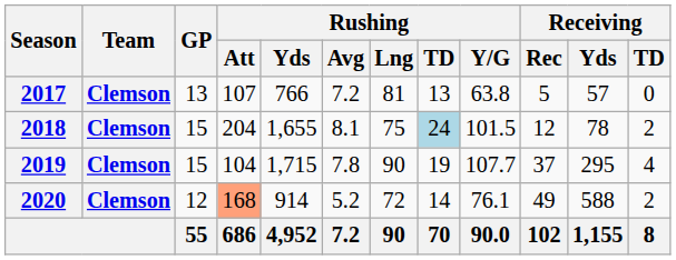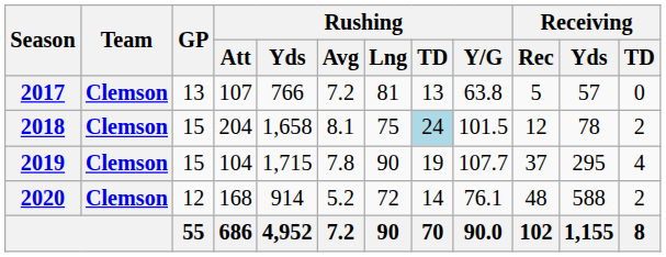 <table class="wikitable" style="text-align:center;">
 <tr>
 <th rowspan="2">Season</th>
 <th rowspan="2">Team</th>
 <th rowspan="2">GP</th>
 <th colspan="6">Rushing</th>
 <th colspan="3">Receiving</th>
 </tr>
 <tr>
 <th>Att</th>
 <th>Yds</th>
 <th>Avg</th>
 <th>Lng</th>
 <th>TD</th>
 <th>Y/G</th>
 <th>Rec</th>
 <th>Yds</th>
 <th>TD</th>
 </tr>
 <tr>
 <th><a href='#'>2017</a></th>
 <th><a href='#'>Clemson</a></th>
 <td>13</td>
 <td>107</td>
 <td>766</td>
 <td>7.2</td>
 <td>81</td>
 <td>13</td>
 <td>63.8</td>
 <td>5</td>
 <td>57</td>
 <td>0</td>
 </tr>
 <tr>
 <th><a href='#'>2018</a></th>
 <th><a href='#'>Clemson</a></th>
 <td>15</td>
 <td>204</td>
-<td>1,655</td>
+<td>1,658</td>
 <td>8.1</td>
 <td>75</td>
 <td style="background: lightblue;">24</td>
 <td>101.5</td>
 <td>12</td>
 <td>78</td>
 <td>2</td>
 </tr>
 <tr>
 <th><a href='#'>2019</a></th>
 <th><a href='#'>Clemson</a></th>
 <td>15</td>
 <td>104</td>
 <td>1,715</td>
 <td>7.8</td>
 <td>90</td>
 <td>19</td>
 <td>107.7</td>
 <td>37</td>
 <td>295</td>
 <td>4</td>
 </tr>
 <tr>
 <th><a href='#'>2020</a></th>
 <th><a href='#'>Clemson</a></th>
 <td>12</td>
-<td style="background: lightsalmon;">168</td>
+<td>168</td>
 <td>914</td>
 <td>5.2</td>
 <td>72</td>
 <td>14</td>
 <td>76.1</td>
-<td>49</td>
+<td>48</td>
 <td>588</td>
 <td>2</td>
 </tr>
 <tr>
 <th colspan="2"></th>
 <th>55</th>
 <th>686</th>
 <th>4,952</th>
 <th>7.2</th>
 <th>90</th>
 <th>70</th>
 <th>90.0</th>
 <th>102</th>
 <th>1,155</th>
 <th>8</th>
 </tr>
 </table>
